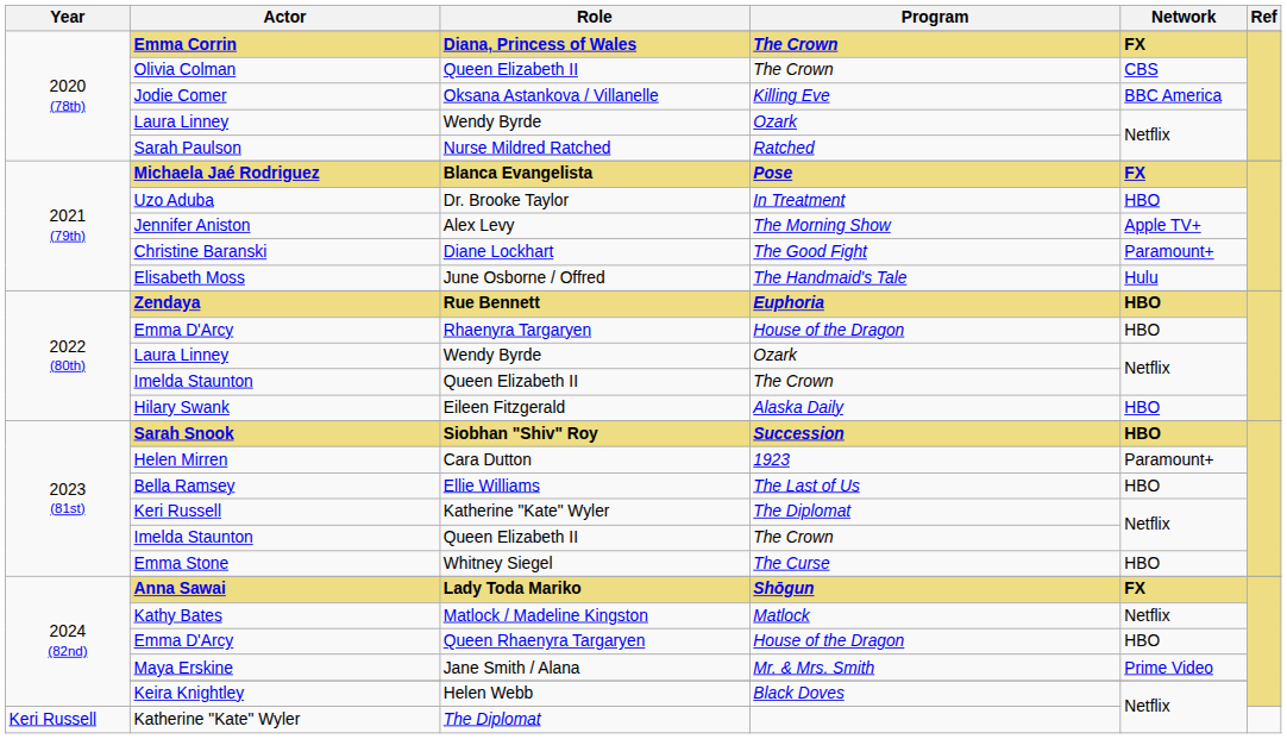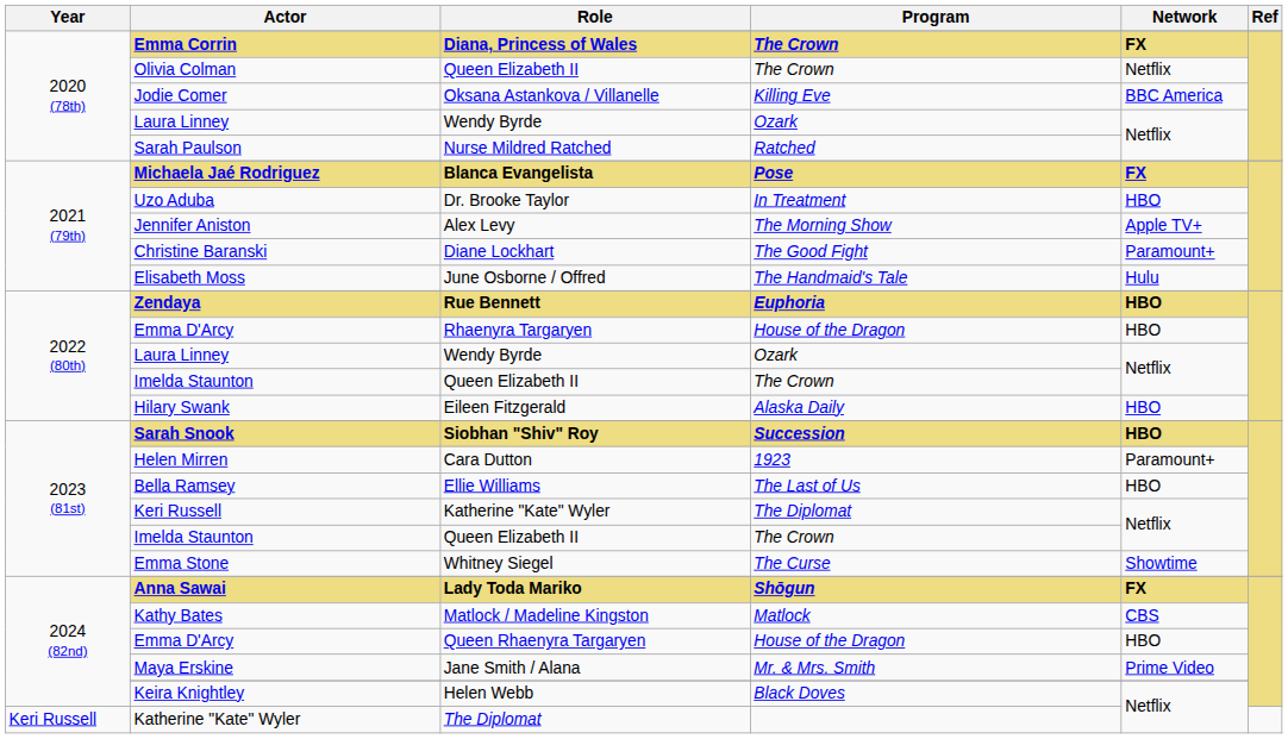 <table class="wikitable">
 <tr>
 <th style="width:10%;">Year</th>
 <th style="width:25%;">Actor</th>
 <th style="width:25%;">Role</th>
 <th style="width:30%;">Program</th>
 <th style="width:10%;">Network</th>
 <th style="width:5%;">Ref</th>
 </tr>
 <tr>
 <td rowspan="6" style="text-align:center;">2020 <br><small><a href='#'>(78th)</a></small></td>
 </tr>
 <tr style="background:#EEDD82;">
 <td><strong><a href='#'>Emma Corrin</a> </strong></td>
 <td><strong><a href='#'>Diana, Princess of Wales</a></strong></td>
 <td><strong><em><a href='#'>The Crown</a></em></strong></td>
 <td><strong>FX</strong></td>
 <td style="background:#EEDD82;" rowspan="5"></td>
 </tr>
 <tr>
 <td><a href='#'>Olivia Colman</a></td>
 <td><a href='#'>Queen Elizabeth II</a></td>
 <td><em>The Crown</em></td>
-<td><a href='#'>CBS</a></td>
+<td>Netflix</td>
 </tr>
 <tr>
 <td><a href='#'>Jodie Comer</a></td>
 <td><a href='#'>Oksana Astankova / Villanelle</a></td>
 <td><em><a href='#'>Killing Eve</a></em></td>
 <td><a href='#'>BBC America</a></td>
 </tr>
 <tr>
 <td><a href='#'>Laura Linney</a></td>
 <td>Wendy Byrde</td>
 <td><em><a href='#'>Ozark</a></em></td>
 <td rowspan="2">Netflix</td>
 </tr>
 <tr>
 <td><a href='#'>Sarah Paulson</a></td>
 <td><a href='#'>Nurse Mildred Ratched</a></td>
 <td><em><a href='#'>Ratched</a></em></td>
 </tr>
 <tr>
 <td rowspan="6" style="text-align:center">2021 <br><small><a href='#'>(79th)</a></small></td>
 </tr>
 <tr style="background:#EEDD82;">
 <td><strong><a href='#'>Michaela Jaé Rodriguez</a> </strong></td>
 <td><strong>Blanca Evangelista</strong></td>
 <td><strong><em><a href='#'>Pose</a></em></strong></td>
 <td><strong><a href='#'>FX</a></strong></td>
 <td style="background:#EEDD82;" rowspan="5"></td>
 </tr>
 <tr>
 <td><a href='#'>Uzo Aduba</a></td>
 <td>Dr. Brooke Taylor</td>
 <td><em><a href='#'>In Treatment</a></em></td>
 <td><a href='#'>HBO</a></td>
 </tr>
 <tr>
 <td><a href='#'>Jennifer Aniston</a></td>
 <td>Alex Levy</td>
 <td><em><a href='#'>The Morning Show</a></em></td>
 <td><a href='#'>Apple TV+</a></td>
 </tr>
 <tr>
 <td><a href='#'>Christine Baranski</a></td>
 <td><a href='#'>Diane Lockhart</a></td>
 <td><em><a href='#'>The Good Fight</a></em></td>
 <td><a href='#'>Paramount+</a></td>
 </tr>
 <tr>
 <td><a href='#'>Elisabeth Moss</a></td>
 <td>June Osborne / Offred</td>
 <td><em><a href='#'>The Handmaid's Tale</a></em></td>
 <td><a href='#'>Hulu</a></td>
 </tr>
 <tr>
 <td rowspan="6" style="text-align:center">2022 <br><small><a href='#'>(80th)</a></small></td>
 </tr>
 <tr style="background:#EEDD82;">
 <td><strong><a href='#'>Zendaya</a> </strong></td>
 <td><strong>Rue Bennett</strong></td>
 <td><strong><em><a href='#'>Euphoria</a></em></strong></td>
 <td><strong>HBO</strong></td>
 <td rowspan="5"></td>
 </tr>
 <tr>
 <td><a href='#'>Emma D'Arcy</a></td>
 <td><a href='#'>Rhaenyra Targaryen</a></td>
 <td><em><a href='#'>House of the Dragon</a></em></td>
 <td>HBO</td>
 </tr>
 <tr>
 <td><a href='#'>Laura Linney</a></td>
 <td>Wendy Byrde</td>
 <td><em>Ozark</em></td>
 <td rowspan="2">Netflix</td>
 </tr>
 <tr>
 <td><a href='#'>Imelda Staunton</a></td>
 <td>Queen Elizabeth II</td>
 <td><em>The Crown</em></td>
 </tr>
 <tr>
 <td><a href='#'>Hilary Swank</a></td>
 <td>Eileen Fitzgerald</td>
 <td><em><a href='#'>Alaska Daily</a></em></td>
 <td><a href='#'>HBO</a></td>
 </tr>
 <tr>
 <td rowspan="7" style="text-align:center">2023 <br><small><a href='#'>(81st)</a></small></td>
 </tr>
 <tr style="background:#EEDD82;">
 <td><strong><a href='#'>Sarah Snook</a> </strong></td>
 <td><strong>Siobhan "Shiv" Roy</strong></td>
 <td><strong><em><a href='#'>Succession</a></em></strong></td>
 <td><strong>HBO</strong></td>
 <td rowspan="6"></td>
 </tr>
 <tr>
 <td><a href='#'>Helen Mirren</a></td>
 <td>Cara Dutton</td>
 <td><em><a href='#'>1923</a></em></td>
 <td>Paramount+</td>
 </tr>
 <tr>
 <td><a href='#'>Bella Ramsey</a></td>
 <td><a href='#'>Ellie Williams</a></td>
 <td><em><a href='#'>The Last of Us</a></em></td>
 <td>HBO</td>
 </tr>
 <tr>
 <td><a href='#'>Keri Russell</a></td>
 <td>Katherine "Kate" Wyler</td>
 <td><em><a href='#'>The Diplomat</a></em></td>
 <td rowspan="2">Netflix</td>
 </tr>
 <tr>
 <td><a href='#'>Imelda Staunton</a></td>
 <td>Queen Elizabeth II</td>
 <td><em>The Crown</em></td>
 </tr>
 <tr>
 <td><a href='#'>Emma Stone</a></td>
 <td>Whitney Siegel</td>
 <td><em><a href='#'>The Curse</a></em></td>
-<td>HBO</td>
+<td><a href='#'>Showtime</a></td>
 </tr>
 <tr>
 <td rowspan="7" style="text-align:center">2024 <br><small><a href='#'>(82nd)</a></small></td>
 </tr>
 <tr style="background:#EEDD82;">
 <td><strong><a href='#'>Anna Sawai</a> </strong></td>
 <td><strong>Lady Toda Mariko</strong></td>
 <td><strong><em><a href='#'> Shōgun</a></em></strong></td>
 <td><strong>FX</strong></td>
 <td rowspan="6"></td>
 </tr>
 <tr>
 <td><a href='#'>Kathy Bates</a></td>
 <td><a href='#'>Matlock / Madeline Kingston</a></td>
 <td><em><a href='#'>Matlock</a></em></td>
-<td>Netflix</td>
+<td><a href='#'>CBS</a></td>
 </tr>
 <tr>
 <td><a href='#'>Emma D'Arcy</a></td>
 <td><a href='#'>Queen Rhaenyra Targaryen</a></td>
 <td><em><a href='#'>House of the Dragon</a></em></td>
 <td>HBO</td>
 </tr>
 <tr>
 <td><a href='#'>Maya Erskine</a></td>
 <td>Jane Smith / Alana</td>
 <td><em><a href='#'>Mr. & Mrs. Smith</a></em></td>
 <td><a href='#'>Prime Video</a></td>
 </tr>
 <tr>
 </tr>
 <tr>
 <td><a href='#'>Keira Knightley</a></td>
 <td>Helen Webb</td>
 <td><em><a href='#'>Black Doves</a></em></td>
 <td rowspan="2">Netflix</td>
 </tr>
 <tr>
 <td><a href='#'>Keri Russell</a></td>
 <td>Katherine "Kate" Wyler</td>
 <td><em><a href='#'>The Diplomat</a></em></td>
 </tr>
 </table>
